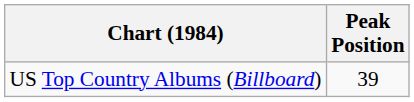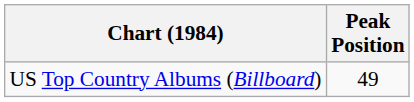 <table class="wikitable">
 <tr>
 <th align="left">Chart (1984)</th>
 <th align="left">Peak<br>Position</th>
 </tr>
 <tr>
 <td align="left">US <a href='#'>Top Country Albums</a> (<em><a href='#'>Billboard</a></em>)</td>
-<td align="center">39</td>
+<td align="center">49</td>
 </tr>
 </table>
